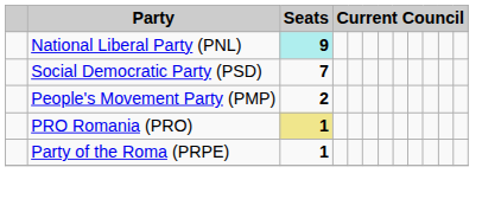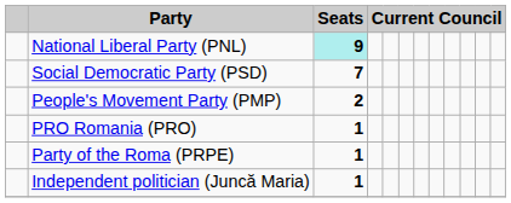 <table class="wikitable">
 <tr>
 <th style="background:#ccc">   </th>
 <th style="background:#ccc">Party</th>
 <th style="background:#ccc">Seats</th>
 <th style="background:#ccc" colspan="9">Current Council</th>
 </tr>
 <tr>
 <td>  </td>
 <td><a href='#'>National Liberal Party</a> (PNL)</td>
 <td style="background: paleturquoise; text-align: right"><strong>9</strong></td>
 <td>  </td>
 <td>  </td>
 <td>  </td>
 <td>  </td>
 <td>  </td>
 <td>  </td>
 <td>  </td>
 <td>  </td>
 <td>  </td>
 </tr>
 <tr>
 <td>  </td>
 <td><a href='#'>Social Democratic Party</a> (PSD)</td>
 <td style="text-align: right"><strong>7</strong></td>
 <td>  </td>
 <td>  </td>
 <td>  </td>
 <td> </td>
 <td> </td>
 <td> </td>
 <td> </td>
 <td> </td>
 <td> </td>
 </tr>
 <tr>
 <td>  </td>
 <td><a href='#'>People's Movement Party</a> (PMP)</td>
 <td style="text-align: right"><strong>2</strong></td>
 <td>  </td>
 <td>  </td>
 <td> </td>
 <td> </td>
 <td> </td>
 <td> </td>
 <td> </td>
 <td> </td>
 <td> </td>
 </tr>
 <tr>
 <td>  </td>
 <td><a href='#'>PRO Romania</a> (PRO)</td>
-<td style="background: khaki; text-align: right"><strong>1</strong></td>
+<td style="text-align: right"><strong>1</strong></td>
 <td>  </td>
 <td> </td>
 <td> </td>
 <td> </td>
 <td> </td>
 <td> </td>
 <td> </td>
 <td> </td>
 <td> </td>
 </tr>
 <tr>
 <td>  </td>
 <td><a href='#'>Party of the Roma</a> (PRPE)</td>
 <td style="text-align: right"><strong>1</strong></td>
 <td>  </td>
 <td> </td>
 <td> </td>
 <td> </td>
 <td> </td>
 <td> </td>
 <td> </td>
 <td> </td>
 <td> </td>
 </tr>
 <tr>
+<td>  </td>
+<td><a href='#'>Independent politician</a> (Juncă Maria)</td>
+<td style="text-align: right"><strong>1</strong></td>
+<td>  </td>
+<td> </td>
+<td> </td>
+<td> </td>
+<td> </td>
+<td> </td>
+<td> </td>
+<td> </td>
+<td> </td>
+</tr>
+<tr>
 </tr>
 </table>
